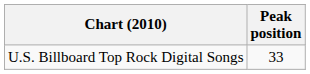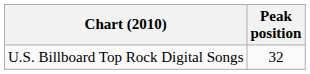 <table class="wikitable sortable">
 <tr>
 <th align="center">Chart (2010)</th>
 <th align="center">Peak<br>position</th>
 </tr>
 <tr>
 <td>U.S. Billboard Top Rock Digital Songs </td>
-<td align="center">33</td>
+<td align="center">32</td>
 </tr>
 </table>
